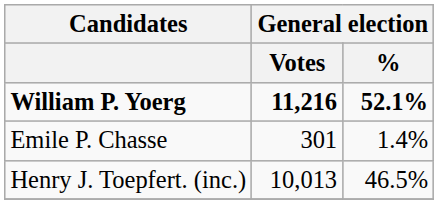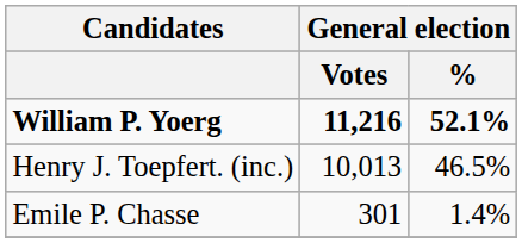 <table class=wikitable>
 <tr>
 <th colspan=1><strong>Candidates</strong></th>
 <th colspan=2><strong>General election</strong></th>
 </tr>
 <tr>
 <th></th>
 <th>Votes</th>
 <th>%</th>
 </tr>
 <tr>
 <td><strong>William P. Yoerg</strong></td>
 <td align="right"><strong>11,216</strong></td>
 <td align="right"><strong>52.1%</strong></td>
 </tr>
 <tr>
+<td>Henry J. Toepfert. (inc.)</td>
+<td align="right">10,013</td>
+<td align="right">46.5%</td>
+</tr>
+<tr>
 <td>Emile P. Chasse</td>
 <td align="right">301</td>
 <td align="right">1.4%</td>
 </tr>
 <tr>
-<td>Henry J. Toepfert. (inc.)</td>
-<td align="right">10,013</td>
-<td align="right">46.5%</td>
-</tr>
-<tr>
 </tr>
 </table>
